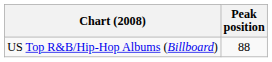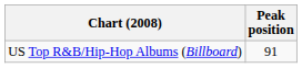 <table class="wikitable">
 <tr>
 <th>Chart (2008)</th>
 <th>Peak<br>position</th>
 </tr>
 <tr>
 <td>US <a href='#'>Top R&B/Hip-Hop Albums</a> (<em><a href='#'>Billboard</a></em>)</td>
-<td style="text-align:center;">88</td>
+<td style="text-align:center;">91</td>
 </tr>
 </table>
